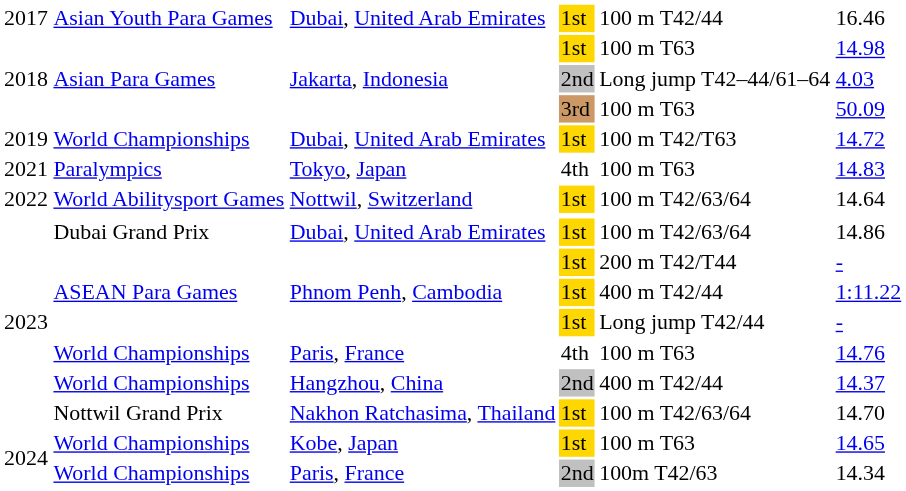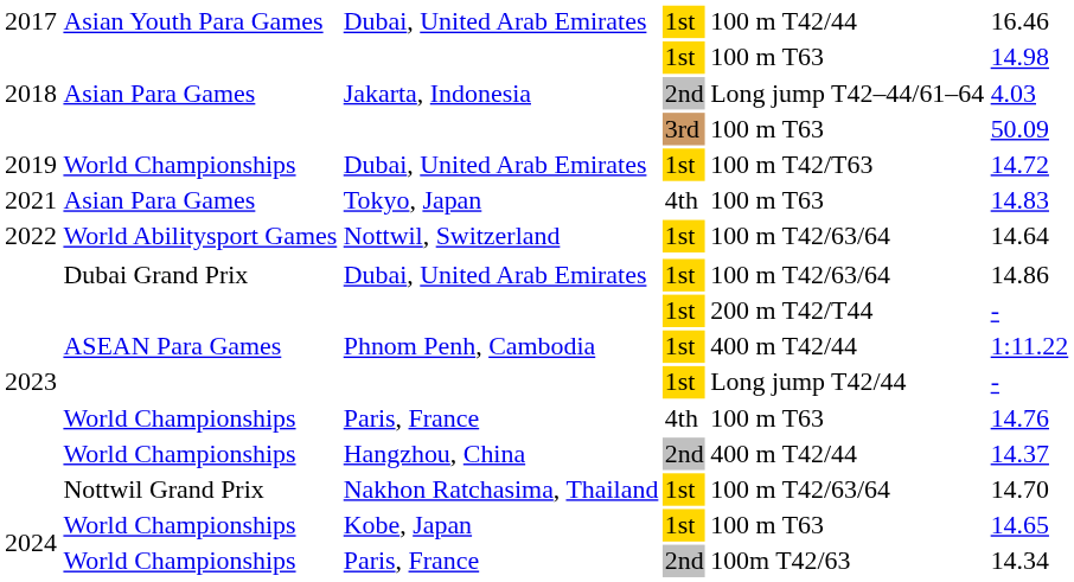 <table>
 <tr>
 <td>2017</td>
 <td><a href='#'>Asian Youth Para Games</a></td>
 <td><a href='#'>Dubai</a>, <a href='#'>United Arab Emirates</a></td>
 <td bgcolor=gold>1st</td>
 <td>100 m T42/44</td>
 <td>16.46</td>
 </tr>
 <tr>
 <td rowspan=3>2018</td>
 <td rowspan=3><a href='#'>Asian Para Games</a></td>
 <td rowspan=3><a href='#'>Jakarta</a>, <a href='#'>Indonesia</a></td>
 <td bgcolor=gold>1st</td>
 <td>100 m T63</td>
 <td><a href='#'>14.98</a></td>
 </tr>
 <tr>
 <td bgcolor=silver>2nd</td>
 <td>Long jump T42–44/61–64</td>
 <td><a href='#'>4.03</a></td>
 </tr>
 <tr>
 <td style="background:#c96;">3rd</td>
 <td>100 m T63</td>
 <td><a href='#'>50.09</a></td>
 </tr>
 <tr>
 <td>2019</td>
 <td><a href='#'>World Championships</a></td>
 <td><a href='#'>Dubai</a>, <a href='#'>United Arab Emirates</a></td>
 <td bgcolor=gold>1st</td>
 <td>100 m T42/T63</td>
 <td><a href='#'>14.72</a></td>
 </tr>
 <tr>
 <td>2021</td>
-<td><a href='#'>Paralympics</a></td>
+<td><a href='#'>Asian Para Games</a></td>
 <td><a href='#'>Tokyo</a>, <a href='#'>Japan</a></td>
 <td>4th</td>
 <td>100 m T63</td>
 <td><a href='#'>14.83</a></td>
 </tr>
 <tr>
 <td>2022</td>
 <td><a href='#'>World Abilitysport Games</a></td>
 <td><a href='#'>Nottwil</a>, <a href='#'>Switzerland</a></td>
 <td bgcolor=gold>1st</td>
 <td>100 m T42/63/64</td>
 <td>14.64</td>
 </tr>
 <tr>
 </tr>
 <tr>
 <td rowspan=7>2023</td>
 <td>Dubai Grand Prix</td>
 <td><a href='#'>Dubai</a>, <a href='#'>United Arab Emirates</a></td>
 <td bgcolor=gold>1st</td>
 <td>100 m T42/63/64</td>
 <td>14.86</td>
 </tr>
 <tr>
 <td rowspan=3><a href='#'>ASEAN Para Games</a></td>
 <td rowspan=3><a href='#'>Phnom Penh</a>, <a href='#'>Cambodia</a></td>
 <td bgcolor=gold>1st</td>
 <td>200 m T42/T44</td>
 <td><a href='#'>-</a></td>
 </tr>
 <tr>
 <td bgcolor=gold>1st</td>
 <td>400 m T42/44</td>
 <td><a href='#'>1:11.22</a></td>
 </tr>
 <tr>
 <td bgcolor=gold>1st</td>
 <td>Long jump T42/44</td>
 <td><a href='#'>-</a></td>
 </tr>
 <tr>
 <td><a href='#'>World Championships</a></td>
 <td><a href='#'>Paris</a>, <a href='#'>France</a></td>
 <td>4th</td>
 <td>100 m T63</td>
 <td><a href='#'>14.76</a></td>
 </tr>
 <tr>
 <td><a href='#'>World Championships</a></td>
 <td><a href='#'>Hangzhou</a>, <a href='#'>China</a></td>
 <td bgcolor=silver>2nd</td>
 <td>400 m T42/44</td>
 <td><a href='#'>14.37</a></td>
 </tr>
 <tr>
 <td>Nottwil Grand Prix</td>
 <td><a href='#'>Nakhon Ratchasima</a>, <a href='#'>Thailand</a></td>
 <td bgcolor=gold>1st</td>
 <td>100 m T42/63/64</td>
 <td>14.70</td>
 </tr>
 <tr>
 <td rowspan=2>2024</td>
 <td><a href='#'>World Championships</a></td>
 <td><a href='#'>Kobe</a>, <a href='#'>Japan</a></td>
 <td bgcolor=gold>1st</td>
 <td>100 m T63</td>
 <td><a href='#'>14.65</a></td>
 </tr>
 <tr>
 <td><a href='#'>World Championships</a></td>
 <td><a href='#'>Paris</a>, <a href='#'>France</a></td>
 <td bgcolor=silver>2nd</td>
 <td>100m T42/63</td>
 <td>14.34</td>
 </tr>
 </table>
